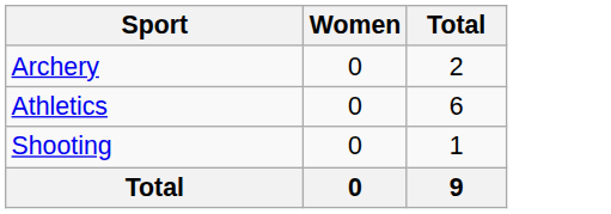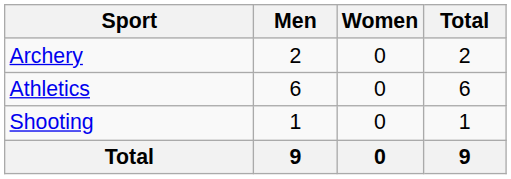 <table class="wikitable sortable" style="text-align:center;">
 <tr>
 <th width=180>Sport</th>
+<th width=55>Men</th>
 <th width=55>Women</th>
 <th width=55>Total</th>
 </tr>
 <tr>
 <td align=left><a href='#'>Archery</a></td>
+<td>2</td>
 <td>0</td>
 <td>2</td>
 </tr>
 <tr>
 <td align=left><a href='#'>Athletics</a></td>
+<td>6</td>
 <td>0</td>
 <td>6</td>
 </tr>
 <tr>
 <td align=left><a href='#'>Shooting</a></td>
+<td>1</td>
 <td>0</td>
 <td>1</td>
 </tr>
 <tr>
 <th>Total</th>
+<th>9</th>
 <th>0</th>
 <th>9</th>
 </tr>
 </table>
